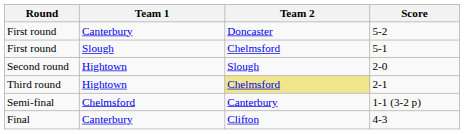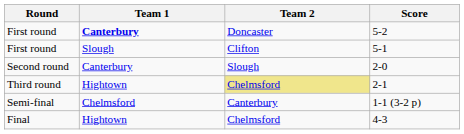 <table class="wikitable" style="font-size: 100%">
 <tr>
 <th width=100>Round</th>
 <th width=200>Team 1</th>
 <th width=200>Team 2</th>
 <th width=120>Score</th>
 </tr>
 <tr>
 <td>First round</td>
-<td><a href='#'>Canterbury</a></td>
+<td><strong><a href='#'>Canterbury</a></strong></td>
 <td><a href='#'>Doncaster</a></td>
 <td>5-2</td>
 </tr>
 <tr>
 <td>First round</td>
 <td><a href='#'>Slough</a></td>
-<td><a href='#'>Chelmsford</a></td>
+<td><a href='#'>Clifton</a></td>
 <td>5-1</td>
 </tr>
 <tr>
 <td>Second round</td>
-<td><a href='#'>Hightown</a></td>
+<td><a href='#'>Canterbury</a></td>
 <td><a href='#'>Slough</a></td>
 <td>2-0</td>
 </tr>
 <tr>
 <td>Third round</td>
 <td><a href='#'>Hightown</a></td>
 <td style="background: khaki;"><a href='#'>Chelmsford</a></td>
 <td>2-1</td>
 </tr>
 <tr>
 <td>Semi-final</td>
 <td><a href='#'>Chelmsford</a></td>
 <td><a href='#'>Canterbury</a></td>
 <td>1-1 (3-2 p)</td>
 </tr>
 <tr>
 <td>Final </td>
-<td><a href='#'>Canterbury</a></td>
-<td><a href='#'>Clifton</a></td>
+<td><a href='#'>Hightown</a></td>
+<td><a href='#'>Chelmsford</a></td>
 <td>4-3</td>
 </tr>
 </table>
